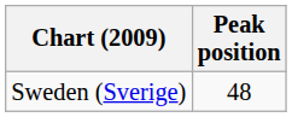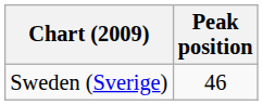 <table class="wikitable">
 <tr>
 <th>Chart (2009)</th>
 <th>Peak<br>position</th>
 </tr>
 <tr>
 <td>Sweden (<a href='#'>Sverige</a>)</td>
-<td align="center">48</td>
+<td align="center">46</td>
 </tr>
 </table>
